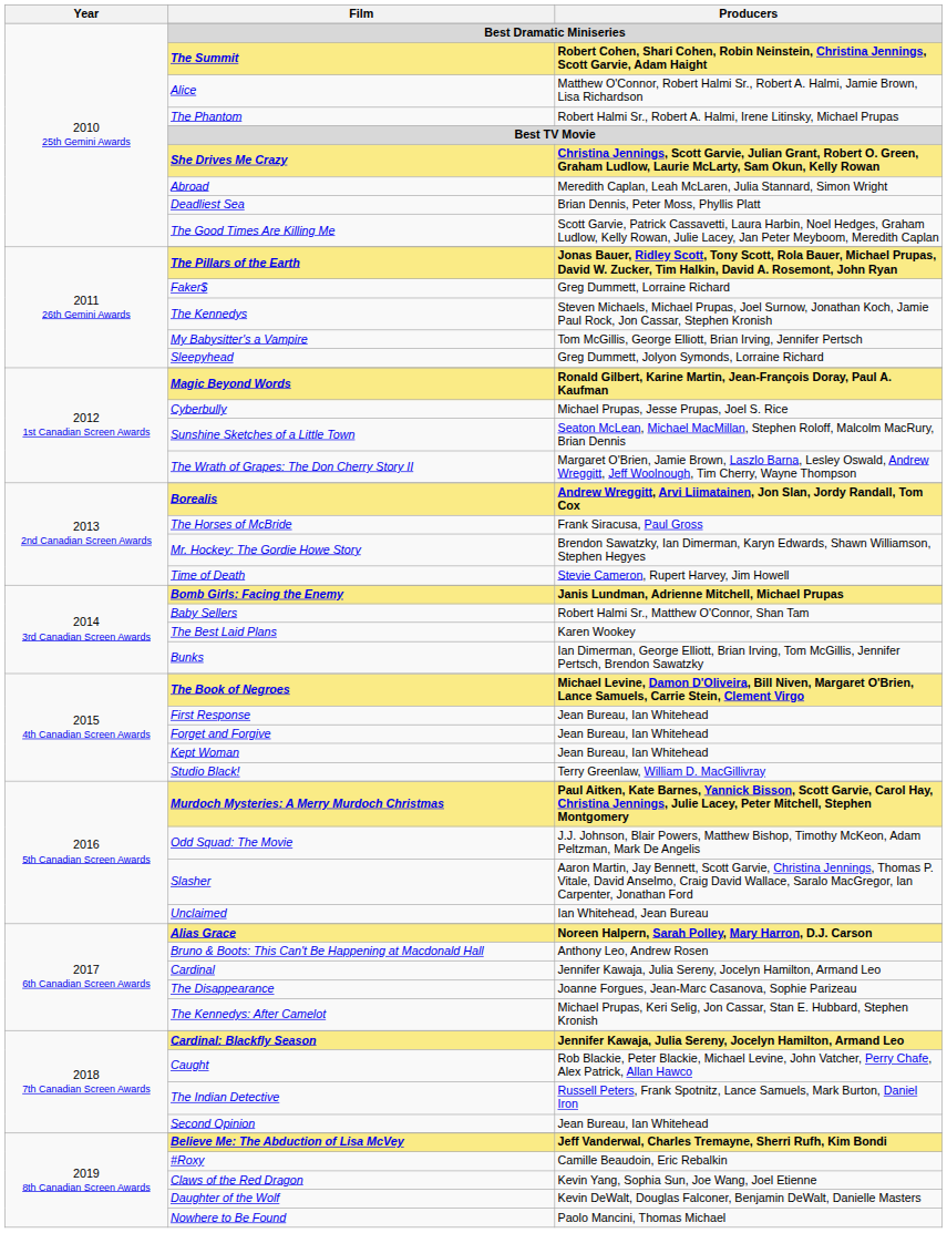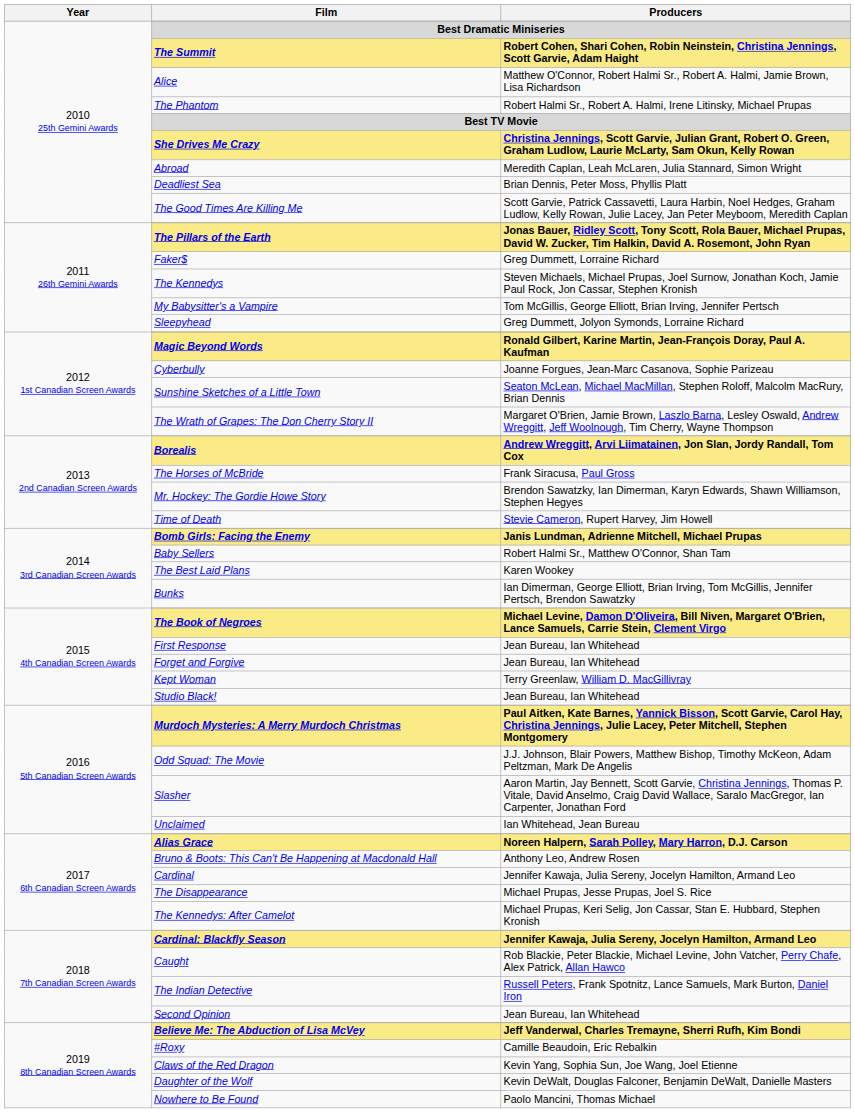 <table class="wikitable" style="width:100%;">
 <tr style="background:#bebebe;">
 <th style="width:8%;">Year</th>
 <th style="width:19%;">Film</th>
 <th style="width:19%;">Producers</th>
 </tr>
 <tr>
 <td rowspan="10" align="center">2010 <br> <small><a href='#'>25th Gemini Awards</a></small></td>
 </tr>
 <tr>
 <td colspan=2 align=center style="background:#D8D8D8;"><strong>Best Dramatic Miniseries</strong></td>
 </tr>
 <tr style="background:#FAEB86;">
 <td><strong><em><a href='#'>The Summit</a></em></strong></td>
 <td><strong>Robert Cohen, Shari Cohen, Robin Neinstein, <a href='#'>Christina Jennings</a>, Scott Garvie, Adam Haight</strong></td>
 </tr>
 <tr>
 <td><em><a href='#'>Alice</a></em></td>
 <td>Matthew O'Connor, Robert Halmi Sr., Robert A. Halmi, Jamie Brown, Lisa Richardson</td>
 </tr>
 <tr>
 <td><em><a href='#'>The Phantom</a></em></td>
 <td>Robert Halmi Sr., Robert A. Halmi, Irene Litinsky, Michael Prupas</td>
 </tr>
 <tr>
 <td colspan=2 align=center style="background:#D8D8D8;"><strong>Best TV Movie</strong></td>
 </tr>
 <tr style="background:#FAEB86;">
 <td><strong><em><a href='#'>She Drives Me Crazy</a></em></strong></td>
 <td><strong><a href='#'>Christina Jennings</a>, Scott Garvie, Julian Grant, Robert O. Green, Graham Ludlow, Laurie McLarty, Sam Okun, Kelly Rowan</strong></td>
 </tr>
 <tr>
 <td><em><a href='#'>Abroad</a></em></td>
 <td>Meredith Caplan, Leah McLaren, Julia Stannard, Simon Wright</td>
 </tr>
 <tr>
 <td><em><a href='#'>Deadliest Sea</a></em></td>
 <td>Brian Dennis, Peter Moss, Phyllis Platt</td>
 </tr>
 <tr>
 <td><em><a href='#'>The Good Times Are Killing Me</a></em></td>
 <td>Scott Garvie, Patrick Cassavetti, Laura Harbin, Noel Hedges, Graham Ludlow, Kelly Rowan, Julie Lacey, Jan Peter Meyboom, Meredith Caplan</td>
 </tr>
 <tr>
 <td rowspan="6" align="center">2011 <br> <small><a href='#'>26th Gemini Awards</a></small></td>
 </tr>
 <tr style="background:#FAEB86;">
 <td><strong><em><a href='#'>The Pillars of the Earth</a></em></strong></td>
 <td><strong>Jonas Bauer, <a href='#'>Ridley Scott</a>, Tony Scott, Rola Bauer, Michael Prupas, David W. Zucker, Tim Halkin, David A. Rosemont, John Ryan</strong></td>
 </tr>
 <tr>
 <td><em><a href='#'>Faker$</a></em></td>
 <td>Greg Dummett, Lorraine Richard</td>
 </tr>
 <tr>
 <td><em><a href='#'>The Kennedys</a></em></td>
 <td>Steven Michaels, Michael Prupas, Joel Surnow, Jonathan Koch, Jamie Paul Rock, Jon Cassar, Stephen Kronish</td>
 </tr>
 <tr>
 <td><em><a href='#'>My Babysitter's a Vampire</a></em></td>
 <td>Tom McGillis, George Elliott, Brian Irving, Jennifer Pertsch</td>
 </tr>
 <tr>
 <td><em><a href='#'>Sleepyhead</a></em></td>
 <td>Greg Dummett, Jolyon Symonds, Lorraine Richard</td>
 </tr>
 <tr>
 <td rowspan="5" align="center">2012 <br> <small><a href='#'>1st Canadian Screen Awards</a></small></td>
 </tr>
 <tr style="background:#FAEB86;">
 <td><strong><em><a href='#'>Magic Beyond Words</a></em></strong></td>
 <td><strong>Ronald Gilbert, Karine Martin, Jean-François Doray, Paul A. Kaufman</strong></td>
 </tr>
 <tr>
 <td><em><a href='#'>Cyberbully</a></em></td>
-<td>Michael Prupas, Jesse Prupas, Joel S. Rice</td>
+<td>Joanne Forgues, Jean-Marc Casanova, Sophie Parizeau</td>
 </tr>
 <tr>
 <td><em><a href='#'>Sunshine Sketches of a Little Town</a></em></td>
 <td><a href='#'>Seaton McLean</a>, <a href='#'>Michael MacMillan</a>, Stephen Roloff, Malcolm MacRury, Brian Dennis</td>
 </tr>
 <tr>
 <td><em><a href='#'>The Wrath of Grapes: The Don Cherry Story II</a></em></td>
 <td>Margaret O'Brien, Jamie Brown, <a href='#'>Laszlo Barna</a>, Lesley Oswald, <a href='#'>Andrew Wreggitt</a>, <a href='#'>Jeff Woolnough</a>, Tim Cherry, Wayne Thompson</td>
 </tr>
 <tr>
 <td rowspan="5" align="center">2013 <br> <small><a href='#'>2nd Canadian Screen Awards</a></small></td>
 </tr>
 <tr style="background:#FAEB86;">
 <td><strong><em><a href='#'>Borealis</a></em></strong></td>
 <td><strong><a href='#'>Andrew Wreggitt</a>, <a href='#'>Arvi Liimatainen</a>, Jon Slan, Jordy Randall, Tom Cox</strong></td>
 </tr>
 <tr>
 <td><em><a href='#'>The Horses of McBride</a></em></td>
 <td>Frank Siracusa, <a href='#'>Paul Gross</a></td>
 </tr>
 <tr>
 <td><em><a href='#'>Mr. Hockey: The Gordie Howe Story</a></em></td>
 <td>Brendon Sawatzky, Ian Dimerman, Karyn Edwards, Shawn Williamson, Stephen Hegyes</td>
 </tr>
 <tr>
 <td><em><a href='#'>Time of Death</a></em></td>
 <td><a href='#'>Stevie Cameron</a>, Rupert Harvey, Jim Howell</td>
 </tr>
 <tr>
 <td rowspan="5" align="center">2014 <br> <small><a href='#'>3rd Canadian Screen Awards</a></small></td>
 </tr>
 <tr style="background:#FAEB86;">
 <td><strong><em><a href='#'>Bomb Girls: Facing the Enemy</a></em></strong></td>
 <td><strong>Janis Lundman, Adrienne Mitchell, Michael Prupas</strong></td>
 </tr>
 <tr>
 <td><em><a href='#'>Baby Sellers</a></em></td>
 <td>Robert Halmi Sr., Matthew O'Connor, Shan Tam</td>
 </tr>
 <tr>
 <td><em><a href='#'>The Best Laid Plans</a></em></td>
 <td>Karen Wookey</td>
 </tr>
 <tr>
 <td><em><a href='#'>Bunks</a></em></td>
 <td>Ian Dimerman, George Elliott, Brian Irving, Tom McGillis, Jennifer Pertsch, Brendon Sawatzky</td>
 </tr>
 <tr>
 <td rowspan="6" align="center">2015 <br> <small><a href='#'>4th Canadian Screen Awards</a></small></td>
 </tr>
 <tr style="background:#FAEB86;">
 <td><strong><em><a href='#'>The Book of Negroes</a></em></strong></td>
 <td><strong>Michael Levine, <a href='#'>Damon D'Oliveira</a>, Bill Niven, Margaret O'Brien, Lance Samuels, Carrie Stein, <a href='#'>Clement Virgo</a></strong></td>
 </tr>
 <tr>
 <td><em><a href='#'>First Response</a></em></td>
 <td>Jean Bureau, Ian Whitehead</td>
 </tr>
 <tr>
 <td><em><a href='#'>Forget and Forgive</a></em></td>
 <td>Jean Bureau, Ian Whitehead</td>
 </tr>
 <tr>
 <td><em><a href='#'>Kept Woman</a></em></td>
-<td>Jean Bureau, Ian Whitehead</td>
+<td>Terry Greenlaw, <a href='#'>William D. MacGillivray</a></td>
 </tr>
 <tr>
 <td><em><a href='#'>Studio Black!</a></em></td>
-<td>Terry Greenlaw, <a href='#'>William D. MacGillivray</a></td>
+<td>Jean Bureau, Ian Whitehead</td>
 </tr>
 <tr>
 <td rowspan="5" align="center">2016 <br> <small><a href='#'>5th Canadian Screen Awards</a></small></td>
 </tr>
 <tr style="background:#FAEB86;">
 <td><strong><em><a href='#'>Murdoch Mysteries: A Merry Murdoch Christmas</a></em></strong></td>
 <td><strong>Paul Aitken, Kate Barnes, <a href='#'>Yannick Bisson</a>, Scott Garvie, Carol Hay, <a href='#'>Christina Jennings</a>, Julie Lacey, Peter Mitchell, Stephen Montgomery</strong></td>
 </tr>
 <tr>
 <td><em><a href='#'>Odd Squad: The Movie</a></em></td>
 <td>J.J. Johnson, Blair Powers, Matthew Bishop, Timothy McKeon, Adam Peltzman, Mark De Angelis</td>
 </tr>
 <tr>
 <td><em><a href='#'>Slasher</a></em></td>
 <td>Aaron Martin, Jay Bennett, Scott Garvie, <a href='#'>Christina Jennings</a>, Thomas P. Vitale, David Anselmo, Craig David Wallace, Saralo MacGregor, Ian Carpenter, Jonathan Ford</td>
 </tr>
 <tr>
 <td><em><a href='#'>Unclaimed</a></em></td>
 <td>Ian Whitehead, Jean Bureau</td>
 </tr>
 <tr>
 <td rowspan="6" align="center">2017 <br> <small><a href='#'>6th Canadian Screen Awards</a></small></td>
 </tr>
 <tr style="background:#FAEB86;">
 <td><strong><em><a href='#'>Alias Grace</a></em></strong></td>
 <td><strong>Noreen Halpern, <a href='#'>Sarah Polley</a>, <a href='#'>Mary Harron</a>, D.J. Carson</strong></td>
 </tr>
 <tr>
 <td><em><a href='#'>Bruno & Boots: This Can't Be Happening at Macdonald Hall</a></em></td>
 <td>Anthony Leo, Andrew Rosen</td>
 </tr>
 <tr>
 <td><em><a href='#'>Cardinal</a></em></td>
 <td>Jennifer Kawaja, Julia Sereny, Jocelyn Hamilton, Armand Leo</td>
 </tr>
 <tr>
 <td><em><a href='#'>The Disappearance</a></em></td>
-<td>Joanne Forgues, Jean-Marc Casanova, Sophie Parizeau</td>
+<td>Michael Prupas, Jesse Prupas, Joel S. Rice</td>
 </tr>
 <tr>
 <td><em><a href='#'>The Kennedys: After Camelot</a></em></td>
 <td>Michael Prupas, Keri Selig, Jon Cassar, Stan E. Hubbard, Stephen Kronish</td>
 </tr>
 <tr>
 <td rowspan="5" align="center">2018 <br> <small><a href='#'>7th Canadian Screen Awards</a></small></td>
 </tr>
 <tr style="background:#FAEB86;">
 <td><strong><em><a href='#'>Cardinal: Blackfly Season</a></em></strong></td>
 <td><strong>Jennifer Kawaja, Julia Sereny, Jocelyn Hamilton, Armand Leo</strong></td>
 </tr>
 <tr>
 <td><em><a href='#'>Caught</a></em></td>
 <td>Rob Blackie, Peter Blackie, Michael Levine, John Vatcher, <a href='#'>Perry Chafe</a>, Alex Patrick, <a href='#'>Allan Hawco</a></td>
 </tr>
 <tr>
 <td><em><a href='#'>The Indian Detective</a></em></td>
 <td><a href='#'>Russell Peters</a>, Frank Spotnitz, Lance Samuels, Mark Burton, <a href='#'>Daniel Iron</a></td>
 </tr>
 <tr>
 <td><em><a href='#'>Second Opinion</a></em></td>
 <td>Jean Bureau, Ian Whitehead</td>
 </tr>
 <tr>
 <td rowspan="6" align="center">2019 <br> <small><a href='#'>8th Canadian Screen Awards</a></small></td>
 </tr>
 <tr style="background:#FAEB86;">
 <td><strong><em><a href='#'>Believe Me: The Abduction of Lisa McVey</a></em></strong></td>
 <td><strong>Jeff Vanderwal, Charles Tremayne, Sherri Rufh, Kim Bondi</strong></td>
 </tr>
 <tr>
 <td><em><a href='#'>#Roxy</a></em></td>
 <td>Camille Beaudoin, Eric Rebalkin</td>
 </tr>
 <tr>
 <td><em><a href='#'>Claws of the Red Dragon</a></em></td>
 <td>Kevin Yang, Sophia Sun, Joe Wang, Joel Etienne</td>
 </tr>
 <tr>
 <td><em><a href='#'>Daughter of the Wolf</a></em></td>
 <td>Kevin DeWalt, Douglas Falconer, Benjamin DeWalt, Danielle Masters</td>
 </tr>
 <tr>
 <td><em><a href='#'>Nowhere to Be Found</a></em></td>
 <td>Paolo Mancini, Thomas Michael</td>
 </tr>
 </table>
